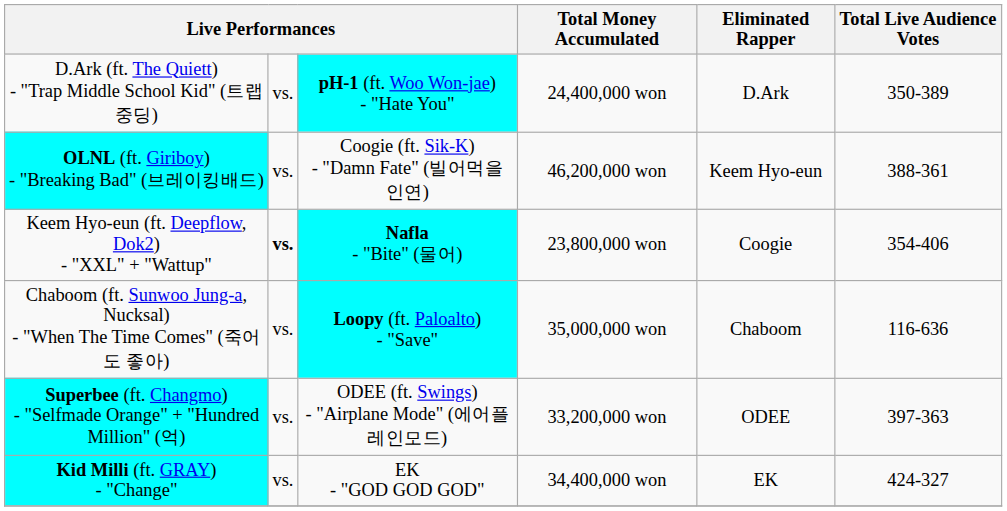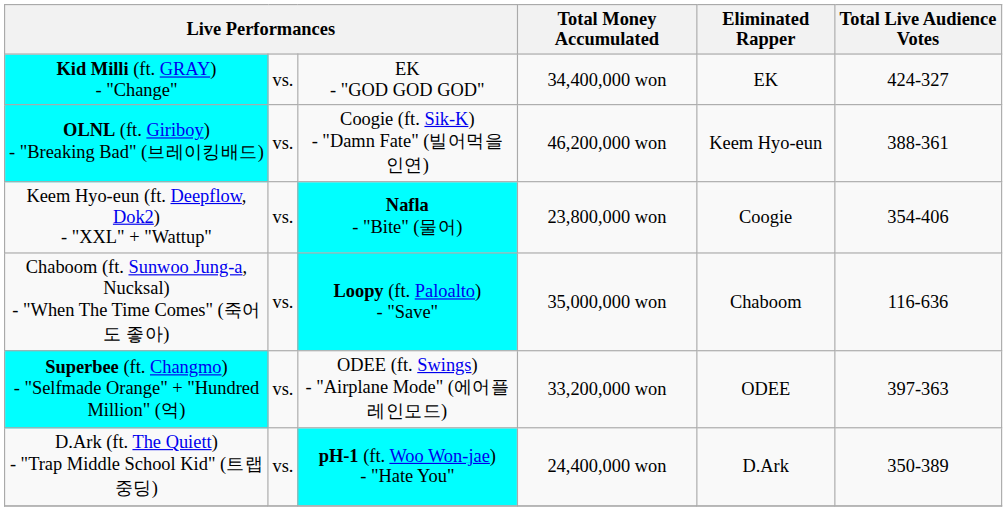 <table class="wikitable" border="2" style="text-align:center">
 <tr>
 <th colspan="3">Live Performances</th>
 <th>Total Money Accumulated</th>
 <th>Eliminated Rapper</th>
 <th>Total Live Audience Votes</th>
 </tr>
 <tr>
-<td>D.Ark (ft. <a href='#'>The Quiett</a>) <br> - "Trap Middle School Kid" (트랩중딩)</td>
+<td style="background:aqua"><strong>Kid Milli</strong> (ft. <a href='#'>GRAY</a>) <br> - "Change"</td>
 <td>vs.</td>
-<td style="background:aqua"><strong>pH-1</strong> (ft. <a href='#'>Woo Won-jae</a>) <br> - "Hate You"</td>
-<td>24,400,000 won</td>
-<td>D.Ark</td>
-<td>350-389</td>
+<td>EK <br> - "GOD GOD GOD"</td>
+<td>34,400,000 won</td>
+<td>EK</td>
+<td>424-327</td>
 </tr>
 <tr>
 <td style="background:aqua"><strong>OLNL</strong> (ft. <a href='#'>Giriboy</a>) <br> - "Breaking Bad" (브레이킹배드)</td>
 <td>vs.</td>
 <td>Coogie (ft. <a href='#'>Sik-K</a>) <br> - "Damn Fate" (빌어먹을 인연)</td>
 <td>46,200,000 won</td>
 <td>Keem Hyo-eun</td>
 <td>388-361</td>
 </tr>
 <tr>
 <td>Keem Hyo-eun (ft. <a href='#'>Deepflow</a>, <a href='#'>Dok2</a>) <br> - "XXL" + "Wattup"</td>
-<td><strong>vs.</strong></td>
+<td>vs.</td>
 <td style="background:aqua"><strong>Nafla</strong> <br> - "Bite" (물어)</td>
 <td>23,800,000 won</td>
 <td>Coogie</td>
 <td>354-406</td>
 </tr>
 <tr>
 <td>Chaboom (ft. <a href='#'>Sunwoo Jung-a</a>, Nucksal) <br> - "When The Time Comes" (죽어도 좋아)</td>
 <td>vs.</td>
 <td style="background:aqua"><strong>Loopy</strong> (ft. <a href='#'>Paloalto</a>) <br> - "Save"</td>
 <td>35,000,000 won</td>
 <td>Chaboom</td>
 <td>116-636</td>
 </tr>
 <tr>
 <td style="background:aqua"><strong>Superbee</strong> (ft. <a href='#'>Changmo</a>) <br> - "Selfmade Orange" + "Hundred Million" (억)</td>
 <td>vs.</td>
 <td>ODEE (ft. <a href='#'>Swings</a>) <br> - "Airplane Mode" (에어플레인모드)</td>
 <td>33,200,000 won</td>
 <td>ODEE</td>
 <td>397-363</td>
 </tr>
 <tr>
-<td style="background:aqua"><strong>Kid Milli</strong> (ft. <a href='#'>GRAY</a>) <br> - "Change"</td>
+<td>D.Ark (ft. <a href='#'>The Quiett</a>) <br> - "Trap Middle School Kid" (트랩중딩)</td>
 <td>vs.</td>
-<td>EK <br> - "GOD GOD GOD"</td>
-<td>34,400,000 won</td>
-<td>EK</td>
-<td>424-327</td>
+<td style="background:aqua"><strong>pH-1</strong> (ft. <a href='#'>Woo Won-jae</a>) <br> - "Hate You"</td>
+<td>24,400,000 won</td>
+<td>D.Ark</td>
+<td>350-389</td>
 </tr>
 <tr>
 </tr>
 </table>
